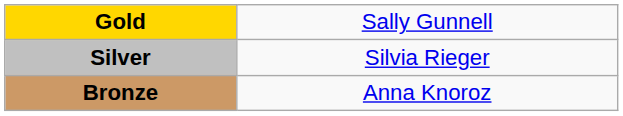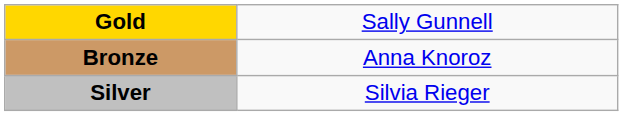 <table class="wikitable" style="text-align:center; " width="35%">
 <tr>
 <td bgcolor="gold"><strong>Gold</strong></td>
 <td><a href='#'>Sally Gunnell</a><br>  <small><em></em></small></td>
 </tr>
 <tr>
+<td bgcolor="CC9966"><strong>Bronze</strong></td>
+<td><a href='#'>Anna Knoroz</a><br>  <small><em></em></small></td>
+</tr>
+<tr>
 <td bgcolor="silver"><strong>Silver</strong></td>
 <td><a href='#'>Silvia Rieger</a><br>  <small><em></em></small></td>
 </tr>
-<tr>
-<td bgcolor="CC9966"><strong>Bronze</strong></td>
-<td><a href='#'>Anna Knoroz</a><br>  <small><em></em></small></td>
-</tr>
 </table>
